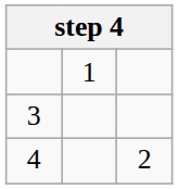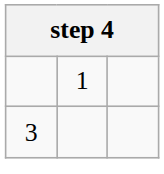 <table class="wikitable" style="margin:0.5em auto;text-align:center;width:6em;height:6em;table-layout:fixed;">
 <tr>
 <th colspan="3">step 4</th>
 </tr>
 <tr>
 <td></td>
 <td>1</td>
 <td></td>
 </tr>
 <tr>
 <td>3</td>
 <td></td>
 <td></td>
 </tr>
-<tr>
-<td>4</td>
-<td></td>
-<td>2</td>
-</tr>
 </table>
